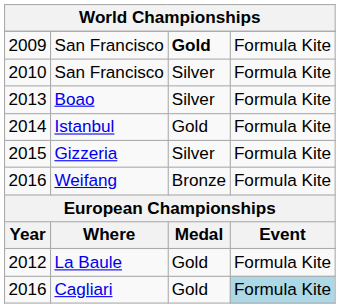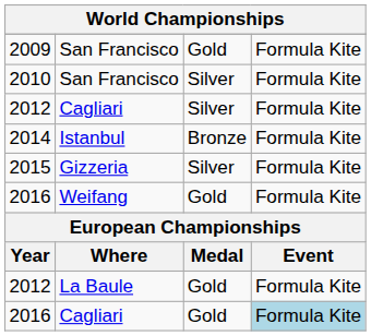 <table class="wikitable mw-collapsible">
 <tr>
 <th colspan=4>World Championships</th>
 </tr>
 <tr>
 </tr>
 <tr>
 <td>2009</td>
 <td>San Francisco</td>
-<td><strong>Gold</strong></td>
+<td>Gold</td>
 <td>Formula Kite</td>
 </tr>
 <tr>
 <td>2010</td>
 <td>San Francisco</td>
 <td>Silver</td>
 <td>Formula Kite</td>
 </tr>
 <tr>
-<td>2013</td>
-<td><a href='#'>Boao</a></td>
+<td>2012</td>
+<td><a href='#'>Cagliari</a></td>
 <td>Silver</td>
 <td>Formula Kite</td>
 </tr>
 <tr>
 <td>2014</td>
 <td><a href='#'>Istanbul</a></td>
-<td>Gold</td>
+<td>Bronze</td>
 <td>Formula Kite</td>
 </tr>
 <tr>
 <td>2015</td>
 <td><a href='#'>Gizzeria</a></td>
 <td>Silver</td>
 <td>Formula Kite</td>
 </tr>
 <tr>
 <td>2016</td>
 <td><a href='#'>Weifang</a></td>
-<td>Bronze</td>
+<td>Gold</td>
 <td>Formula Kite</td>
 </tr>
 <tr>
 <th colspan=4>European Championships</th>
 </tr>
 <tr>
 <th>Year</th>
 <th>Where</th>
 <th>Medal</th>
 <th>Event</th>
 </tr>
 <tr>
 <td>2012</td>
 <td><a href='#'>La Baule</a></td>
 <td>Gold</td>
 <td>Formula Kite</td>
 </tr>
 <tr>
 <td>2016</td>
 <td><a href='#'>Cagliari</a></td>
 <td>Gold</td>
 <td style="background: lightblue;">Formula Kite</td>
 </tr>
 </table>
